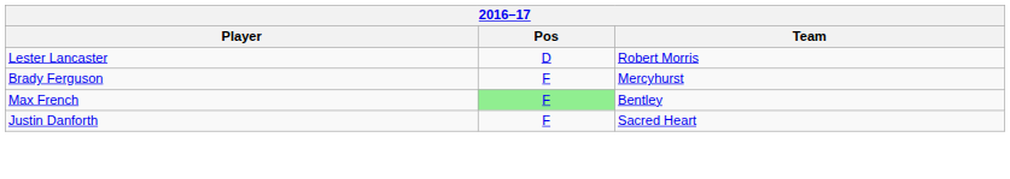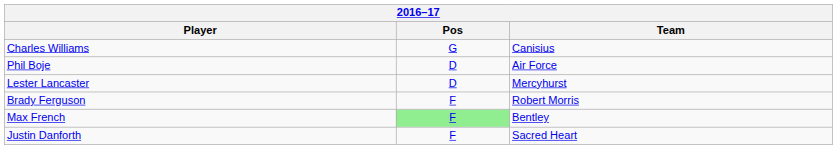 <table class="wikitable" width=95%>
 <tr>
 <th colspan=3><a href='#'>2016–17</a></th>
 </tr>
 <tr>
 <th>Player</th>
 <th>Pos</th>
 <th>Team</th>
 </tr>
 <tr>
+<td><a href='#'>Charles Williams</a></td>
+<td style="text-align:center;"><a href='#'>G</a></td>
+<td><a href='#'>Canisius</a></td>
+</tr>
+<tr>
+<td><a href='#'>Phil Boje</a></td>
+<td style="text-align:center;"><a href='#'>D</a></td>
+<td><a href='#'>Air Force</a></td>
+</tr>
+<tr>
 <td><a href='#'>Lester Lancaster</a></td>
 <td style="text-align:center;"><a href='#'>D</a></td>
-<td><a href='#'>Robert Morris</a></td>
+<td><a href='#'>Mercyhurst</a></td>
 </tr>
 <tr>
 <td><a href='#'>Brady Ferguson</a></td>
 <td style="text-align:center;"><a href='#'>F</a></td>
-<td><a href='#'>Mercyhurst</a></td>
+<td><a href='#'>Robert Morris</a></td>
 </tr>
 <tr>
 <td><a href='#'>Max French</a></td>
 <td style="background: lightgreen; text-align:center;"><a href='#'>F</a></td>
 <td><a href='#'>Bentley</a></td>
 </tr>
 <tr>
 <td><a href='#'>Justin Danforth</a></td>
 <td style="text-align:center;"><a href='#'>F</a></td>
 <td><a href='#'>Sacred Heart</a></td>
 </tr>
 </table>
